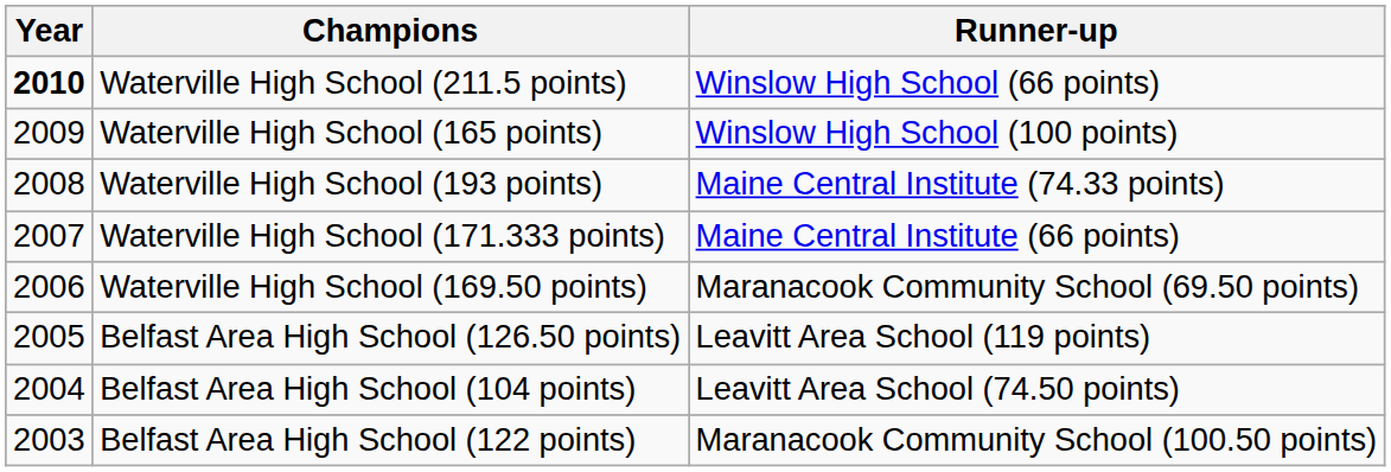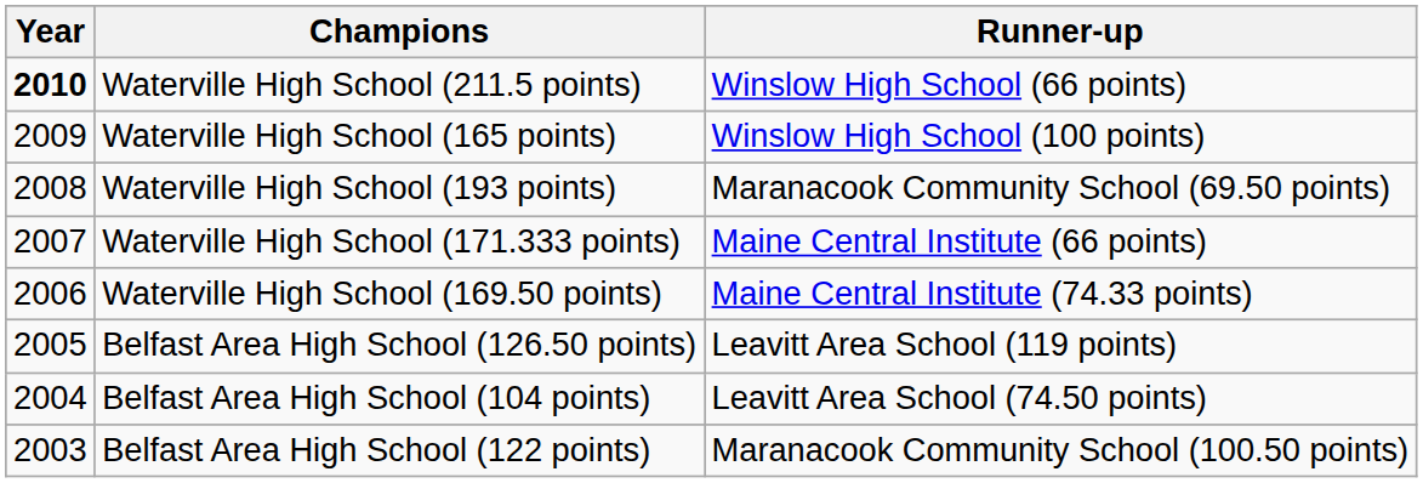 <table class="wikitable" border="1">
 <tr>
 <th>Year</th>
 <th>Champions</th>
 <th>Runner-up</th>
 </tr>
 <tr>
 <td><strong>2010</strong></td>
 <td>Waterville High School (211.5 points)</td>
 <td><a href='#'>Winslow High School</a> (66 points)</td>
 </tr>
 <tr>
 <td>2009</td>
 <td>Waterville High School (165 points)</td>
 <td><a href='#'>Winslow High School</a> (100 points)</td>
 </tr>
 <tr>
 <td>2008</td>
 <td>Waterville High School (193 points)</td>
-<td><a href='#'>Maine Central Institute</a> (74.33 points)</td>
+<td>Maranacook Community School (69.50 points)</td>
 </tr>
 <tr>
 <td>2007</td>
 <td>Waterville High School (171.333 points)</td>
 <td><a href='#'>Maine Central Institute</a> (66 points)</td>
 </tr>
 <tr>
 <td>2006</td>
 <td>Waterville High School (169.50 points)</td>
-<td>Maranacook Community School (69.50 points)</td>
+<td><a href='#'>Maine Central Institute</a> (74.33 points)</td>
 </tr>
 <tr>
 <td>2005</td>
 <td>Belfast Area High School (126.50 points)</td>
 <td>Leavitt Area School (119 points)</td>
 </tr>
 <tr>
 <td>2004</td>
 <td>Belfast Area High School (104 points)</td>
 <td>Leavitt Area School (74.50 points)</td>
 </tr>
 <tr>
 <td>2003</td>
 <td>Belfast Area High School (122 points)</td>
 <td>Maranacook Community School (100.50 points)</td>
 </tr>
 </table>
